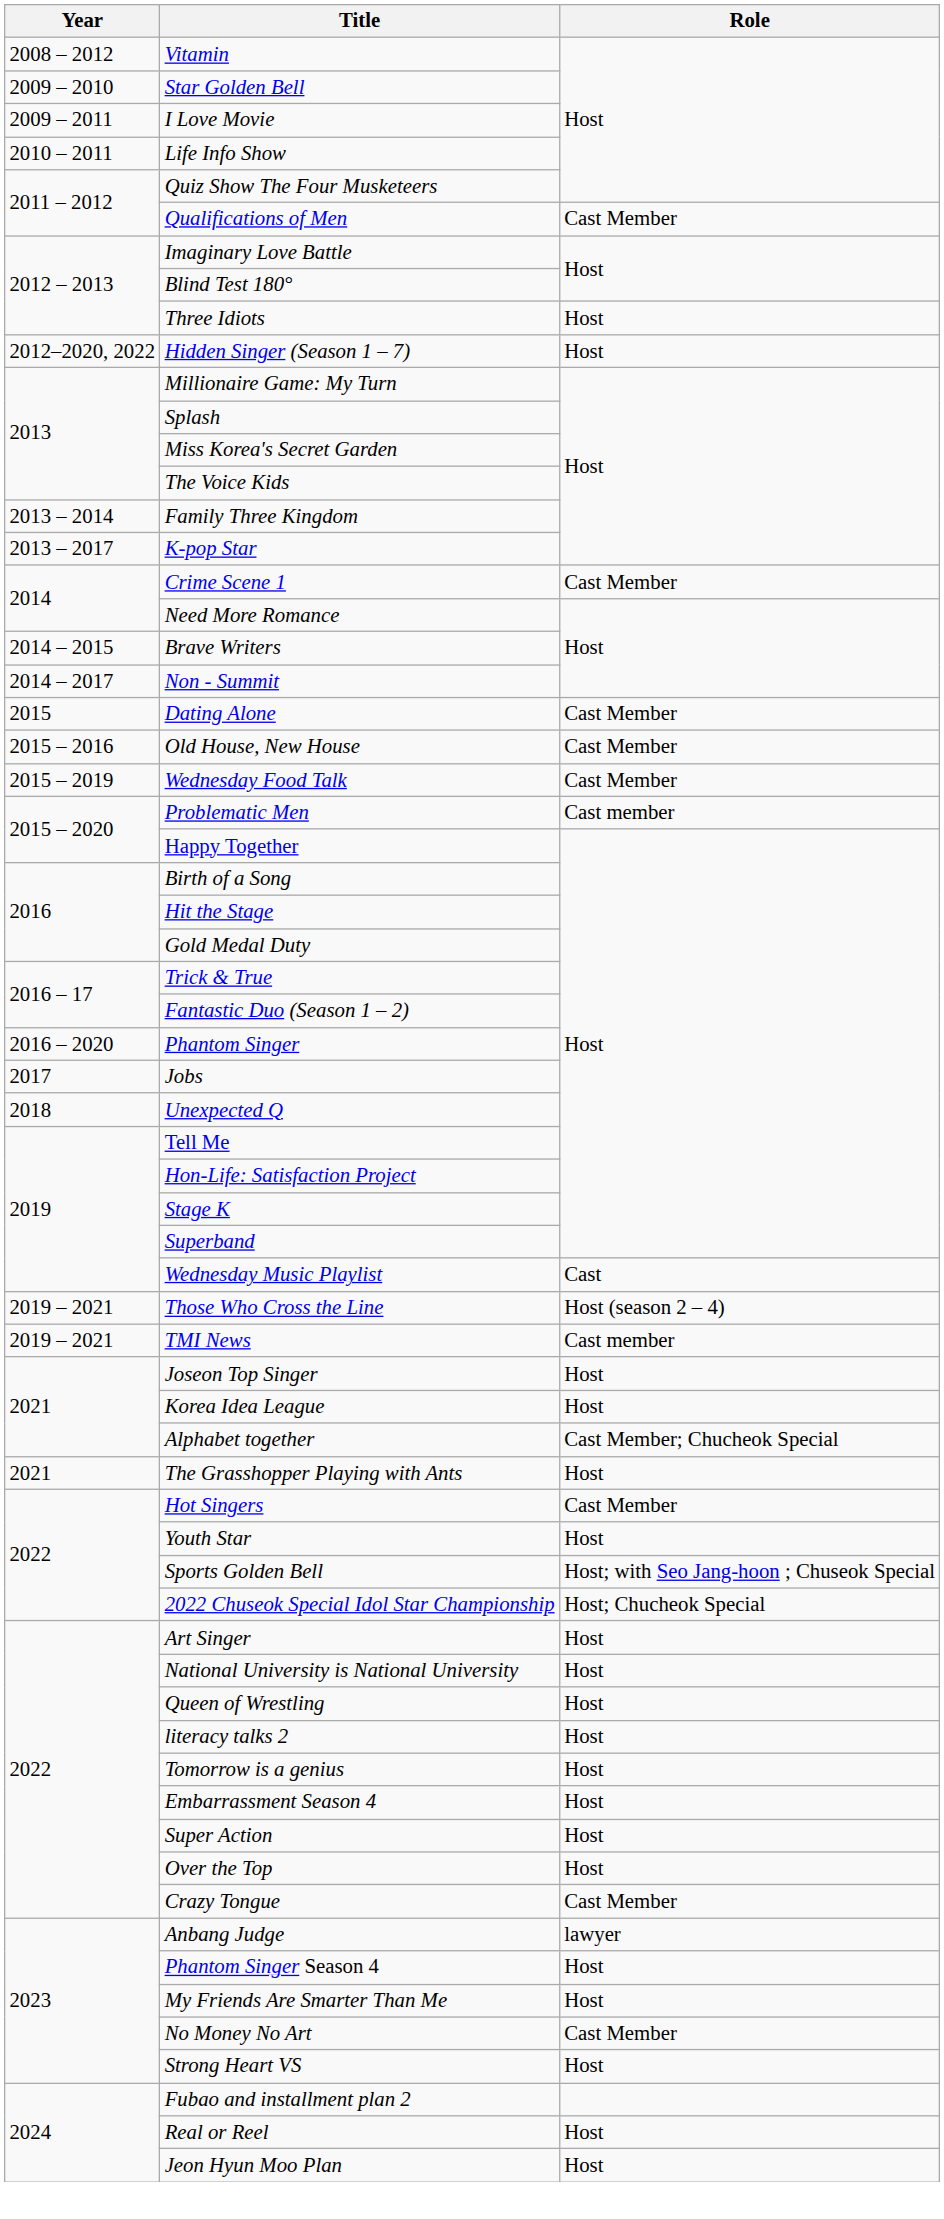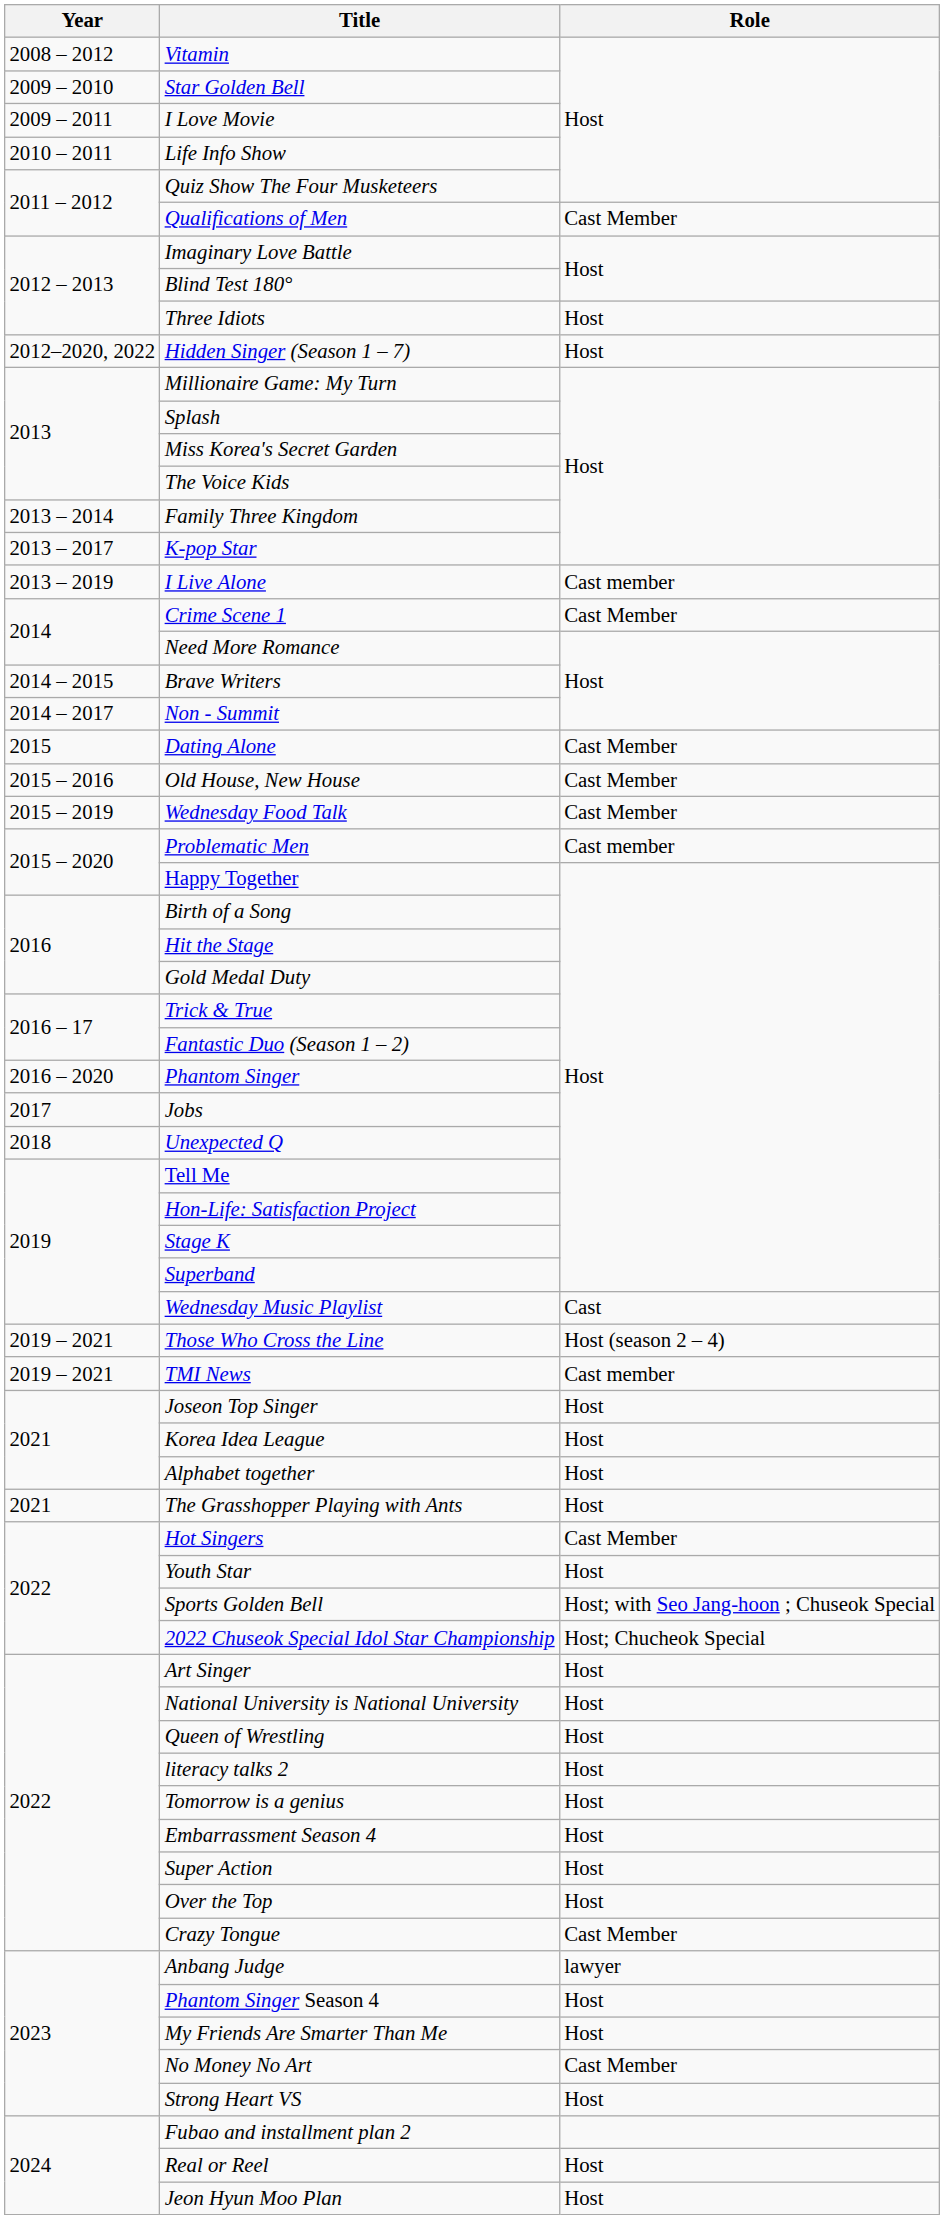 <table class="wikitable">
 <tr>
 <th>Year</th>
 <th>Title</th>
 <th>Role</th>
 </tr>
 <tr>
 <td>2008 – 2012</td>
 <td><em><a href='#'>Vitamin</a></em></td>
 <td rowspan=5>Host</td>
 </tr>
 <tr>
 <td>2009 – 2010</td>
 <td><em><a href='#'>Star Golden Bell</a></em></td>
 </tr>
 <tr>
 <td>2009 – 2011</td>
 <td><em>I Love Movie</em></td>
 </tr>
 <tr>
 <td>2010 – 2011</td>
 <td><em>Life Info Show</em></td>
 </tr>
 <tr>
 <td rowspan=2>2011 – 2012</td>
 <td><em>Quiz Show The Four Musketeers</em></td>
 </tr>
 <tr>
 <td><em><a href='#'>Qualifications of Men</a></em></td>
 <td>Cast Member</td>
 </tr>
 <tr>
 <td rowspan=3>2012 – 2013</td>
 <td><em>Imaginary Love Battle</em></td>
 <td rowspan=2>Host</td>
 </tr>
 <tr>
 <td><em>Blind Test 180°</em></td>
 </tr>
 <tr>
 <td><em>Three Idiots</em></td>
 <td>Host</td>
 </tr>
 <tr>
 <td>2012–2020, 2022</td>
 <td><em><a href='#'>Hidden Singer</a> (Season 1 – 7)</em></td>
 <td>Host</td>
 </tr>
 <tr>
 <td rowspan=4>2013</td>
 <td><em>Millionaire Game: My Turn</em></td>
 <td rowspan="6">Host</td>
 </tr>
 <tr>
 <td><em>Splash</em></td>
 </tr>
 <tr>
 <td><em>Miss Korea's Secret Garden</em></td>
 </tr>
 <tr>
 <td><em>The Voice Kids</em></td>
 </tr>
 <tr>
 <td>2013 – 2014</td>
 <td><em>Family Three Kingdom</em></td>
 </tr>
 <tr>
 <td>2013 – 2017</td>
 <td><em><a href='#'>K-pop Star</a></em></td>
+</tr>
+<tr>
+<td>2013 – 2019</td>
+<td><em><a href='#'>I Live Alone</a></em></td>
+<td>Cast member</td>
 </tr>
 <tr>
 <td rowspan=2>2014</td>
 <td><em><a href='#'>Crime Scene 1</a></em></td>
 <td>Cast Member</td>
 </tr>
 <tr>
 <td><em>Need More Romance</em></td>
 <td rowspan="3">Host</td>
 </tr>
 <tr>
 <td>2014 – 2015</td>
 <td><em>Brave Writers</em></td>
 </tr>
 <tr>
 <td>2014 – 2017</td>
 <td><em><a href='#'>Non - Summit</a></em></td>
 </tr>
 <tr>
 <td>2015</td>
 <td><em><a href='#'>Dating Alone</a></em></td>
 <td>Cast Member</td>
 </tr>
 <tr>
 <td>2015 – 2016</td>
 <td><em>Old House, New House</em></td>
 <td>Cast Member</td>
 </tr>
 <tr>
 <td>2015 – 2019</td>
 <td><em><a href='#'>Wednesday Food Talk</a></em></td>
 <td>Cast Member</td>
 </tr>
 <tr>
 <td rowspan=2>2015 – 2020</td>
 <td><em><a href='#'>Problematic Men</a></em></td>
 <td>Cast member</td>
 </tr>
 <tr>
 <td><a href='#'>Happy Together</a></td>
 <td rowspan=13>Host</td>
 </tr>
 <tr>
 <td rowspan=3>2016</td>
 <td><em>Birth of a Song</em></td>
 </tr>
 <tr>
 <td><em><a href='#'>Hit the Stage</a></em></td>
 </tr>
 <tr>
 <td><em>Gold Medal Duty</em></td>
 </tr>
 <tr>
 <td rowspan=2>2016 – 17</td>
 <td><em><a href='#'>Trick & True</a></em></td>
 </tr>
 <tr>
 <td><em><a href='#'>Fantastic Duo</a> (Season 1 – 2)</em></td>
 </tr>
 <tr>
 <td>2016 – 2020</td>
 <td><em><a href='#'>Phantom Singer</a></em></td>
 </tr>
 <tr>
 <td>2017</td>
 <td><em>Jobs</em></td>
 </tr>
 <tr>
 <td>2018</td>
 <td><em><a href='#'>Unexpected Q</a></em></td>
 </tr>
 <tr>
 <td rowspan=5>2019</td>
 <td><a href='#'>Tell Me</a></td>
 </tr>
 <tr>
 <td><em><a href='#'>Hon-Life: Satisfaction Project</a></em></td>
 </tr>
 <tr>
 <td><em><a href='#'>Stage K</a></em></td>
 </tr>
 <tr>
 <td><em><a href='#'>Superband</a></em></td>
 </tr>
 <tr>
 <td><em><a href='#'>Wednesday Music Playlist</a></em></td>
 <td>Cast</td>
 </tr>
 <tr>
 <td>2019 – 2021</td>
 <td><em><a href='#'>Those Who Cross the Line</a></em></td>
 <td>Host (season 2 – 4)</td>
 </tr>
 <tr>
 <td>2019 – 2021</td>
 <td><em><a href='#'>TMI News</a></em></td>
 <td>Cast member</td>
 </tr>
 <tr>
 <td rowspan=3>2021</td>
 <td><em>Joseon Top Singer</em></td>
 <td>Host</td>
 </tr>
 <tr>
 <td><em>Korea Idea League</em></td>
 <td>Host</td>
 </tr>
 <tr>
 <td><em>Alphabet together</em> </td>
-<td>Cast Member; Chucheok Special</td>
+<td>Host</td>
 </tr>
 <tr>
 <td>2021</td>
 <td><em>The Grasshopper Playing with Ants </em></td>
 <td>Host</td>
 </tr>
 <tr>
 <td rowspan=4>2022</td>
 <td><em><a href='#'>Hot Singers</a></em></td>
 <td>Cast Member</td>
 </tr>
 <tr>
 <td><em>Youth Star</em></td>
 <td>Host</td>
 </tr>
 <tr>
 <td><em>Sports Golden Bell</em></td>
 <td>Host; with <a href='#'>Seo Jang-hoon</a> ; Chuseok Special</td>
 </tr>
 <tr>
 <td><em><a href='#'>2022 Chuseok Special Idol Star Championship</a></em></td>
 <td>Host; Chucheok Special</td>
 </tr>
 <tr>
 <td rowspan="9">2022</td>
 <td><em>Art Singer</em></td>
 <td>Host</td>
 </tr>
 <tr>
 <td><em>National University is National University</em></td>
 <td>Host</td>
 </tr>
 <tr>
 <td><em>Queen of Wrestling</em></td>
 <td>Host</td>
 </tr>
 <tr>
 <td><em>literacy talks 2</em></td>
 <td>Host</td>
 </tr>
 <tr>
 <td><em>Tomorrow is a genius</em></td>
 <td>Host</td>
 </tr>
 <tr>
 <td><em>Embarrassment Season 4</em></td>
 <td>Host</td>
 </tr>
 <tr>
 <td><em>Super Action</em></td>
 <td>Host</td>
 </tr>
 <tr>
 <td><em>Over the Top</em></td>
 <td>Host</td>
 </tr>
 <tr>
 <td><em>Crazy Tongue</em></td>
 <td>Cast Member</td>
 </tr>
 <tr>
 <td rowspan="5">2023</td>
 <td><em>Anbang Judge</em></td>
 <td>lawyer</td>
 </tr>
 <tr>
 <td><em><a href='#'>Phantom Singer</a></em> Season 4</td>
 <td>Host</td>
 </tr>
 <tr>
 <td><em>My Friends Are Smarter Than Me</em></td>
 <td>Host</td>
 </tr>
 <tr>
 <td><em>No Money No Art</em></td>
 <td>Cast Member</td>
 </tr>
 <tr>
 <td><em>Strong Heart VS</em></td>
 <td>Host</td>
 </tr>
 <tr>
 <td rowspan="3">2024</td>
 <td><em>Fubao and installment plan 2</em></td>
 <td></td>
 </tr>
 <tr>
 <td><em>Real or Reel</em></td>
 <td>Host</td>
 </tr>
 <tr>
 <td><em>Jeon Hyun Moo Plan</em></td>
 <td>Host</td>
 </tr>
 </table>
